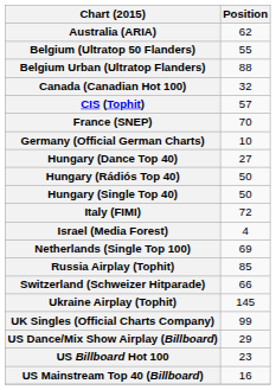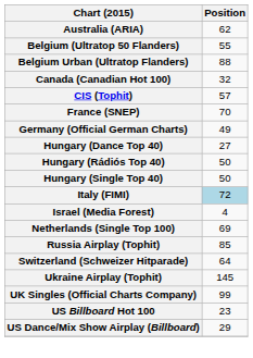 <table class="wikitable sortable plainrowheaders" style="text-align:center">
 <tr>
 <th scope="col">Chart (2015)</th>
 <th scope="col">Position</th>
 </tr>
 <tr>
 <th scope="row">Australia (ARIA)</th>
 <td>62</td>
 </tr>
 <tr>
 <th scope="row">Belgium (Ultratop 50 Flanders)</th>
 <td>55</td>
 </tr>
 <tr>
 <th scope="row">Belgium Urban (Ultratop Flanders)</th>
 <td>88</td>
 </tr>
 <tr>
 <th scope="row">Canada (Canadian Hot 100)</th>
 <td>32</td>
 </tr>
 <tr>
 <th scope="row"><a href='#'>CIS</a> (<a href='#'>Tophit</a>)</th>
 <td style="text-align:center;">57</td>
 </tr>
 <tr>
 <th scope="row">France (SNEP)</th>
 <td>70</td>
 </tr>
 <tr>
 <th scope="row">Germany (Official German Charts)</th>
-<td>10</td>
+<td>49</td>
 </tr>
 <tr>
 <th scope="row">Hungary (Dance Top 40)</th>
 <td>27</td>
 </tr>
 <tr>
 <th scope="row">Hungary (Rádiós Top 40)</th>
 <td>50</td>
 </tr>
 <tr>
 <th scope="row">Hungary (Single Top 40)</th>
 <td>50</td>
 </tr>
 <tr>
 <th scope="row">Italy (FIMI)</th>
-<td>72</td>
+<td style="background: lightblue;">72</td>
 </tr>
 <tr>
 <th scope="row">Israel (Media Forest)</th>
 <td>4</td>
 </tr>
 <tr>
 <th scope="row">Netherlands (Single Top 100)</th>
 <td>69</td>
 </tr>
 <tr>
 <th scope="row">Russia Airplay (Tophit)</th>
 <td style="text-align:center;">85</td>
 </tr>
 <tr>
 <th scope="row">Switzerland (Schweizer Hitparade)</th>
-<td>66</td>
+<td>64</td>
 </tr>
 <tr>
 <th scope="row">Ukraine Airplay (Tophit)</th>
 <td style="text-align:center;">145</td>
 </tr>
 <tr>
 <th scope="row">UK Singles (Official Charts Company)</th>
 <td>99</td>
 </tr>
 <tr>
+<th scope="row">US <em>Billboard</em> Hot 100</th>
+<td>23</td>
+</tr>
+<tr>
 <th scope="row">US Dance/Mix Show Airplay (<em>Billboard</em>)</th>
 <td>29</td>
 </tr>
 <tr>
-<th scope="row">US <em>Billboard</em> Hot 100</th>
-<td>23</td>
-</tr>
-<tr>
-<th scope="row">US Mainstream Top 40 (<em>Billboard</em>)</th>
-<td>16</td>
-</tr>
-<tr>
 </tr>
 </table>
